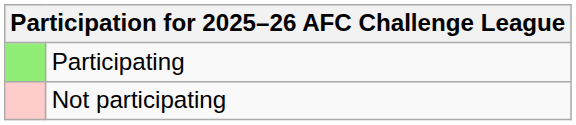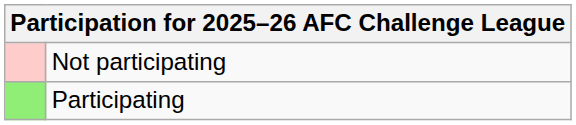 <table class="wikitable">
 <tr>
 <th bgcolor=#f7f8ff colspan=2>Participation for 2025–26 AFC Challenge League</th>
 </tr>
 <tr>
+<td bgcolor=#ffcccc width=20></td>
+<td>Not participating</td>
+</tr>
+<tr>
 <td bgcolor=#90ee77 width=20></td>
 <td>Participating</td>
 </tr>
-<tr>
-<td bgcolor=#ffcccc width=20></td>
-<td>Not participating</td>
-</tr>
 </table>
